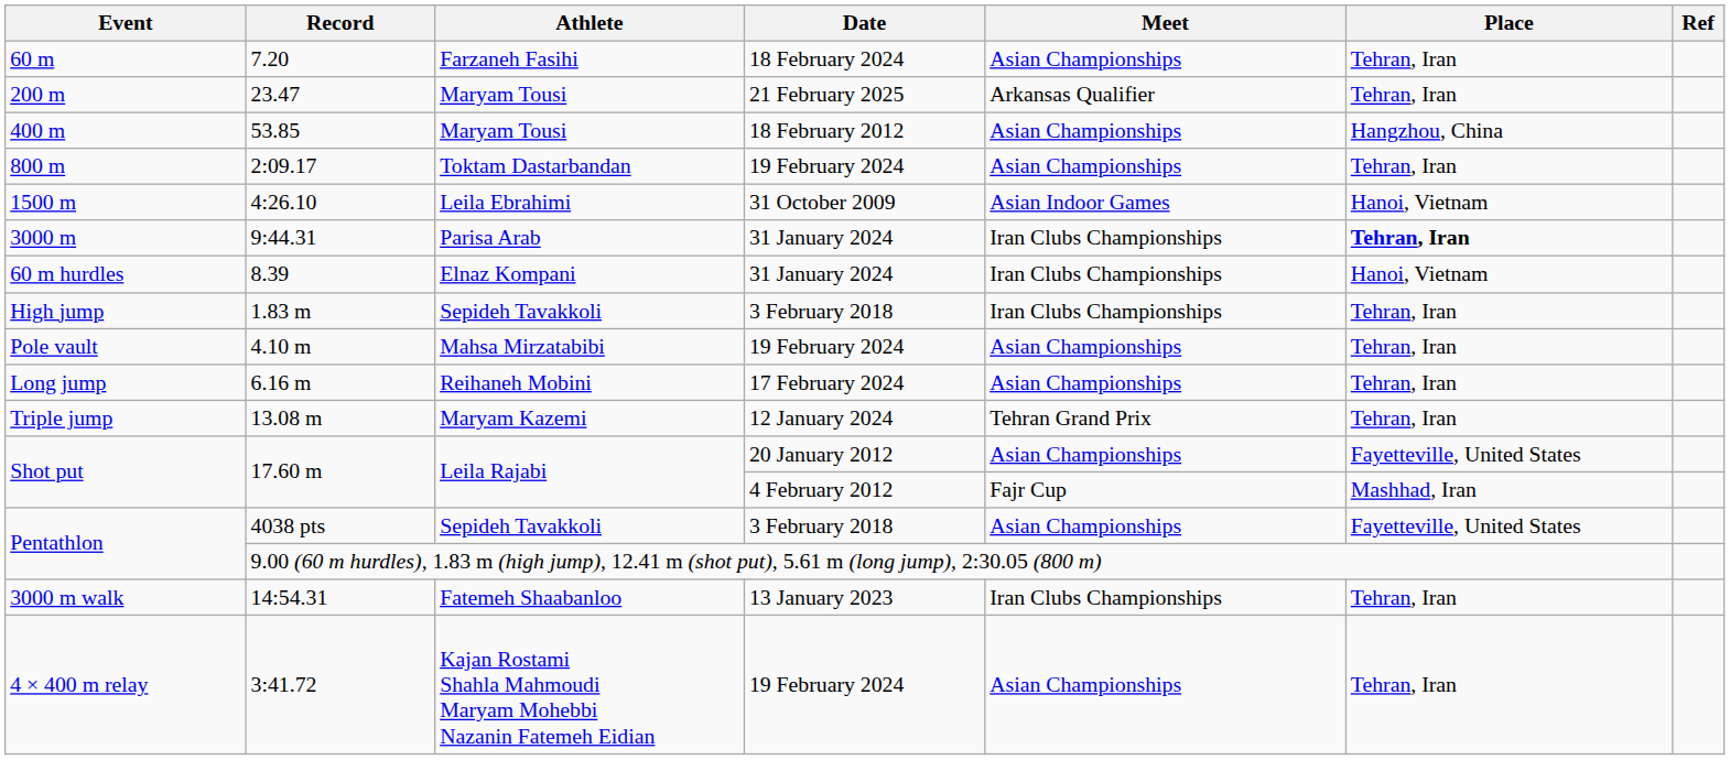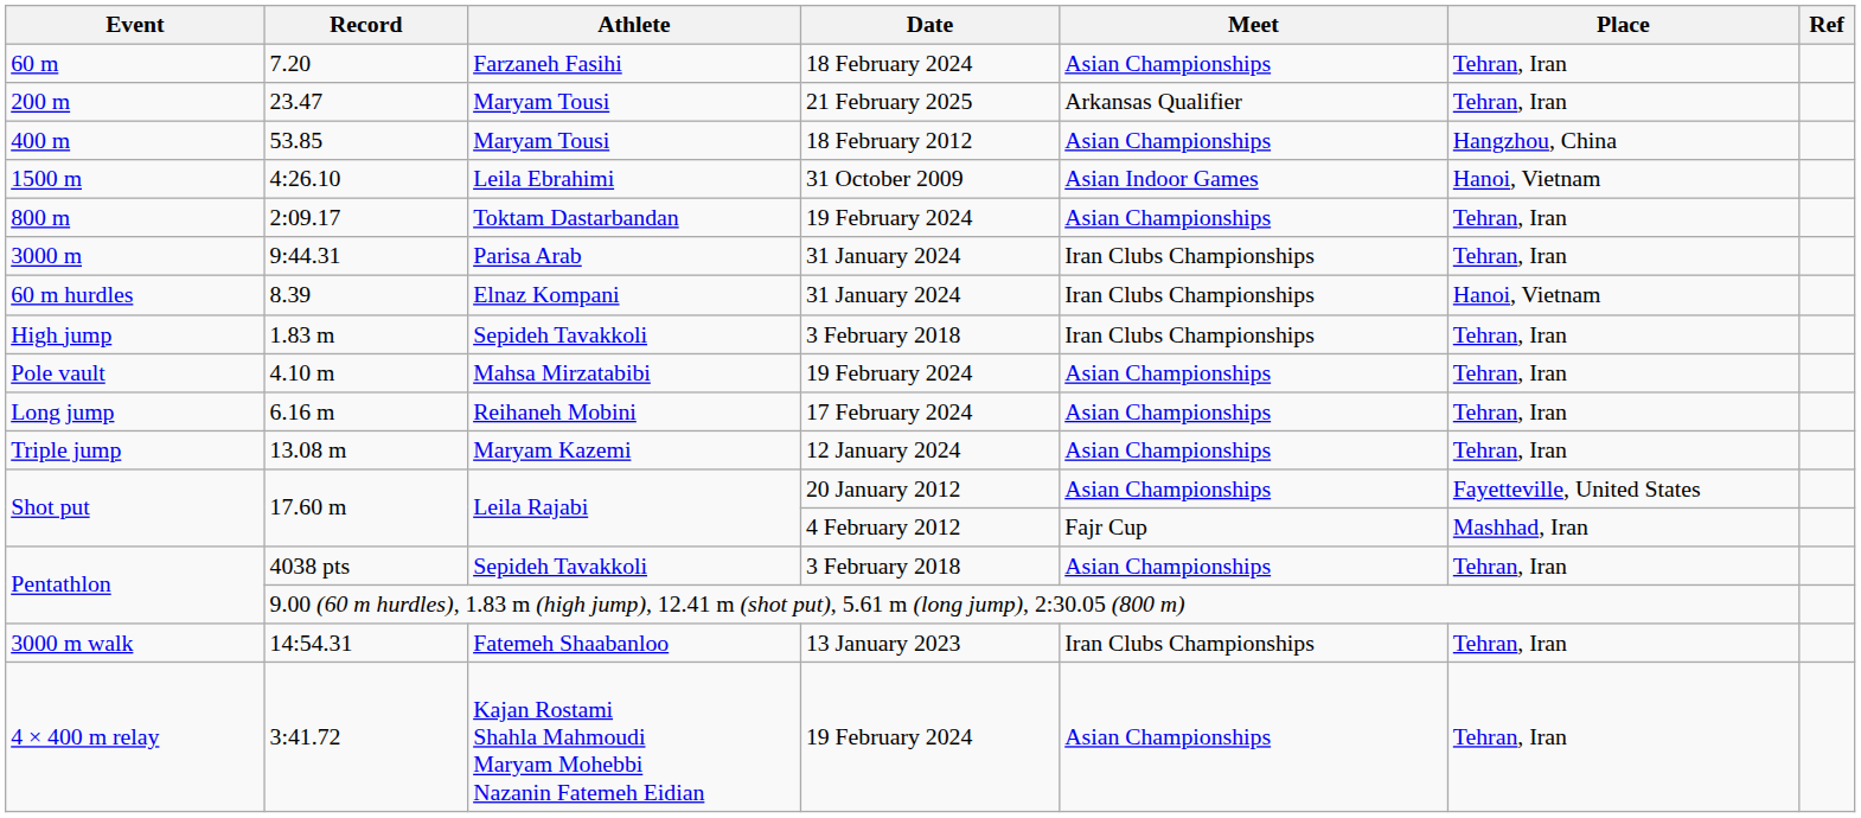 <table class="wikitable" style="font-size:95%; width: 95%;">
 <tr>
 <th width=14%>Event</th>
 <th width=11%>Record</th>
 <th width=18%>Athlete</th>
 <th width=14%>Date</th>
 <th width=21%>Meet</th>
 <th width=19%>Place</th>
 <th width=3%>Ref</th>
 </tr>
 <tr>
 <td><a href='#'>60 m</a></td>
 <td>7.20</td>
 <td><a href='#'>Farzaneh Fasihi</a></td>
 <td>18 February 2024</td>
 <td><a href='#'>Asian Championships</a></td>
 <td> <a href='#'>Tehran</a>, Iran</td>
 <td></td>
 </tr>
 <tr>
 <td><a href='#'>200 m</a></td>
 <td>23.47</td>
 <td><a href='#'>Maryam Tousi</a></td>
 <td>21 February 2025</td>
 <td>Arkansas Qualifier</td>
 <td> <a href='#'>Tehran</a>, Iran</td>
 <td></td>
 </tr>
 <tr>
 <td><a href='#'>400 m</a></td>
 <td>53.85</td>
 <td><a href='#'>Maryam Tousi</a></td>
 <td>18 February 2012</td>
 <td><a href='#'>Asian Championships</a></td>
 <td> <a href='#'>Hangzhou</a>, China</td>
 <td></td>
 </tr>
 <tr>
+<td><a href='#'>1500 m</a></td>
+<td>4:26.10</td>
+<td><a href='#'>Leila Ebrahimi</a></td>
+<td>31 October 2009</td>
+<td><a href='#'>Asian Indoor Games</a></td>
+<td> <a href='#'>Hanoi</a>, Vietnam</td>
+<td></td>
+</tr>
+<tr>
 <td><a href='#'>800 m</a></td>
 <td>2:09.17</td>
 <td><a href='#'>Toktam Dastarbandan</a></td>
 <td>19 February 2024</td>
 <td><a href='#'>Asian Championships</a></td>
 <td> <a href='#'>Tehran</a>, Iran</td>
 <td></td>
 </tr>
 <tr>
-<td><a href='#'>1500 m</a></td>
-<td>4:26.10</td>
-<td><a href='#'>Leila Ebrahimi</a></td>
-<td>31 October 2009</td>
-<td><a href='#'>Asian Indoor Games</a></td>
-<td> <a href='#'>Hanoi</a>, Vietnam</td>
-<td></td>
-</tr>
-<tr>
 <td><a href='#'>3000 m</a></td>
 <td>9:44.31</td>
 <td><a href='#'>Parisa Arab</a></td>
 <td>31 January 2024</td>
 <td>Iran Clubs Championships</td>
-<td><strong> <a href='#'>Tehran</a>, Iran</strong></td>
+<td> <a href='#'>Tehran</a>, Iran</td>
 <td></td>
 </tr>
 <tr>
 <td><a href='#'>60 m hurdles</a></td>
 <td>8.39</td>
 <td><a href='#'>Elnaz Kompani</a></td>
 <td>31 January 2024</td>
 <td>Iran Clubs Championships</td>
 <td> <a href='#'>Hanoi</a>, Vietnam</td>
 <td></td>
 </tr>
 <tr>
 <td><a href='#'>High jump</a></td>
 <td>1.83 m </td>
 <td><a href='#'>Sepideh Tavakkoli</a></td>
 <td>3 February 2018</td>
 <td>Iran Clubs Championships</td>
 <td> <a href='#'>Tehran</a>, Iran</td>
 <td></td>
 </tr>
 <tr>
 <td><a href='#'>Pole vault</a></td>
 <td>4.10 m</td>
 <td><a href='#'>Mahsa Mirzatabibi</a></td>
 <td>19 February 2024</td>
 <td><a href='#'>Asian Championships</a></td>
 <td> <a href='#'>Tehran</a>, Iran</td>
 <td></td>
 </tr>
 <tr>
 <td><a href='#'>Long jump</a></td>
 <td>6.16 m</td>
 <td><a href='#'>Reihaneh Mobini</a></td>
 <td>17 February 2024</td>
 <td><a href='#'>Asian Championships</a></td>
 <td> <a href='#'>Tehran</a>, Iran</td>
 <td></td>
 </tr>
 <tr>
 <td><a href='#'>Triple jump</a></td>
 <td>13.08 m</td>
 <td><a href='#'>Maryam Kazemi</a></td>
 <td>12 January 2024</td>
-<td>Tehran Grand Prix</td>
+<td><a href='#'>Asian Championships</a></td>
 <td> <a href='#'>Tehran</a>, Iran</td>
 <td></td>
 </tr>
 <tr>
 <td rowspan=2><a href='#'>Shot put</a></td>
 <td rowspan=2>17.60 m</td>
 <td rowspan=2><a href='#'>Leila Rajabi</a></td>
 <td>20 January 2012</td>
 <td><a href='#'>Asian Championships</a></td>
 <td> <a href='#'>Fayetteville</a>, United States</td>
 <td></td>
 </tr>
 <tr>
 <td>4 February 2012</td>
 <td>Fajr Cup</td>
 <td> <a href='#'>Mashhad</a>, Iran</td>
 <td></td>
 </tr>
 <tr>
 <td rowspan=2><a href='#'>Pentathlon</a></td>
 <td>4038 pts</td>
 <td><a href='#'>Sepideh Tavakkoli</a></td>
 <td>3 February 2018</td>
 <td><a href='#'>Asian Championships</a></td>
-<td> <a href='#'>Fayetteville</a>, United States</td>
+<td> <a href='#'>Tehran</a>, Iran</td>
 <td></td>
 </tr>
 <tr>
 <td colspan=5>9.00 <em>(60 m hurdles)</em>, 1.83 m <em>(high jump)</em>, 12.41 m <em>(shot put)</em>, 5.61 m <em>(long jump)</em>, 2:30.05 <em>(800 m)</em></td>
 <td></td>
 </tr>
 <tr>
 <td><a href='#'>3000 m walk</a></td>
 <td>14:54.31</td>
 <td><a href='#'>Fatemeh Shaabanloo</a></td>
 <td>13 January 2023</td>
 <td>Iran Clubs Championships</td>
 <td> <a href='#'>Tehran</a>, Iran</td>
 <td></td>
 </tr>
 <tr>
 <td><a href='#'>4 × 400 m relay</a></td>
 <td>3:41.72</td>
 <td><br><a href='#'>Kajan Rostami</a><br><a href='#'>Shahla Mahmoudi</a><br><a href='#'>Maryam Mohebbi</a><br><a href='#'>Nazanin Fatemeh Eidian</a></td>
 <td>19 February 2024</td>
 <td><a href='#'>Asian Championships</a></td>
 <td> <a href='#'>Tehran</a>, Iran</td>
 <td></td>
 </tr>
 </table>
